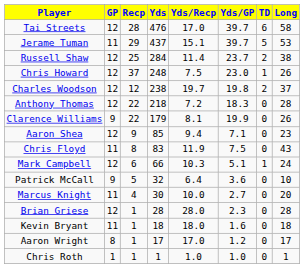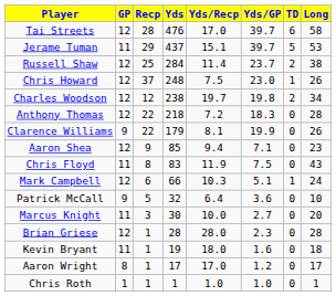 <table class="wikitable" style="text-align:center;">
 <tr>
 <th style="background:yellow; color:blue;">Player</th>
 <th style="background:yellow; color:blue;">GP</th>
 <th style="background:yellow; color:blue;">Recp</th>
 <th style="background:yellow; color:blue;">Yds</th>
 <th style="background:yellow; color:blue;">Yds/Recp</th>
 <th style="background:yellow; color:blue;">Yds/GP</th>
 <th style="background:yellow; color:blue;">TD</th>
 <th style="background:yellow; color:blue;">Long</th>
 </tr>
 <tr>
 <td><a href='#'>Tai Streets</a></td>
 <td>12</td>
 <td>28</td>
 <td>476</td>
 <td>17.0</td>
 <td>39.7</td>
 <td>6</td>
 <td>58</td>
 </tr>
 <tr>
 <td><a href='#'>Jerame Tuman</a></td>
 <td>11</td>
 <td>29</td>
 <td>437</td>
 <td>15.1</td>
 <td>39.7</td>
 <td>5</td>
 <td>53</td>
 </tr>
 <tr>
 <td><a href='#'>Russell Shaw</a></td>
 <td>12</td>
 <td>25</td>
 <td>284</td>
 <td>11.4</td>
 <td>23.7</td>
 <td>2</td>
 <td>38</td>
 </tr>
 <tr>
 <td><a href='#'>Chris Howard</a></td>
 <td>12</td>
 <td>37</td>
 <td>248</td>
 <td>7.5</td>
 <td>23.0</td>
 <td>1</td>
 <td>26</td>
 </tr>
 <tr>
 <td><a href='#'>Charles Woodson</a></td>
 <td>12</td>
 <td>12</td>
 <td>238</td>
 <td>19.7</td>
 <td>19.8</td>
 <td>2</td>
-<td>37</td>
+<td>34</td>
 </tr>
 <tr>
 <td><a href='#'>Anthony Thomas</a></td>
 <td>12</td>
 <td>22</td>
 <td>218</td>
 <td>7.2</td>
 <td>18.3</td>
 <td>0</td>
 <td>28</td>
 </tr>
 <tr>
 <td><a href='#'>Clarence Williams</a></td>
 <td>9</td>
 <td>22</td>
 <td>179</td>
 <td>8.1</td>
 <td>19.9</td>
 <td>0</td>
 <td>26</td>
 </tr>
 <tr>
 <td><a href='#'>Aaron Shea</a></td>
 <td>12</td>
 <td>9</td>
 <td>85</td>
 <td>9.4</td>
 <td>7.1</td>
 <td>0</td>
 <td>23</td>
 </tr>
 <tr>
 <td><a href='#'>Chris Floyd</a></td>
 <td>11</td>
 <td>8</td>
 <td>83</td>
 <td>11.9</td>
 <td>7.5</td>
 <td>0</td>
 <td>43</td>
 </tr>
 <tr>
 <td><a href='#'>Mark Campbell</a></td>
 <td>12</td>
 <td>6</td>
 <td>66</td>
 <td>10.3</td>
 <td>5.1</td>
 <td>1</td>
 <td>24</td>
 </tr>
 <tr>
 <td>Patrick McCall</td>
 <td>9</td>
 <td>5</td>
 <td>32</td>
 <td>6.4</td>
 <td>3.6</td>
 <td>0</td>
 <td>10</td>
 </tr>
 <tr>
 <td><a href='#'>Marcus Knight</a></td>
 <td>11</td>
-<td>4</td>
+<td>3</td>
 <td>30</td>
 <td>10.0</td>
 <td>2.7</td>
 <td>0</td>
 <td>20</td>
 </tr>
 <tr>
 <td><a href='#'>Brian Griese</a></td>
 <td>12</td>
 <td>1</td>
 <td>28</td>
 <td>28.0</td>
 <td>2.3</td>
 <td>0</td>
 <td>28</td>
 </tr>
 <tr>
 <td>Kevin Bryant</td>
 <td>11</td>
 <td>1</td>
-<td>18</td>
+<td>19</td>
 <td>18.0</td>
 <td>1.6</td>
 <td>0</td>
 <td>18</td>
 </tr>
 <tr>
 <td>Aaron Wright</td>
 <td>8</td>
 <td>1</td>
 <td>17</td>
 <td>17.0</td>
 <td>1.2</td>
 <td>0</td>
 <td>17</td>
 </tr>
 <tr>
 <td>Chris Roth</td>
 <td>1</td>
 <td>1</td>
 <td>1</td>
 <td>1.0</td>
 <td>1.0</td>
 <td>0</td>
 <td>1</td>
 </tr>
 </table>
